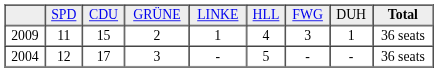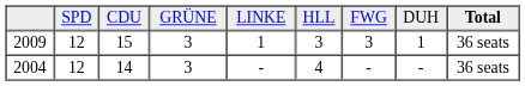 <table border="1" cellpadding="2" cellspacing="0" style="width:500px;">
 <tr style="background:#eee; text-align:center;">
 <td> </td>
 <td><a href='#'>SPD</a></td>
 <td><a href='#'>CDU</a></td>
 <td><a href='#'>GRÜNE</a></td>
 <td><a href='#'>LINKE</a></td>
 <td><a href='#'>HLL</a></td>
 <td><a href='#'>FWG</a></td>
 <td>DUH</td>
 <td><strong>Total</strong></td>
 </tr>
 <tr style="text-align:center;">
 <td>2009</td>
-<td>11</td>
+<td>12</td>
 <td>15</td>
-<td>2</td>
+<td>3</td>
 <td>1</td>
-<td>4</td>
+<td>3</td>
 <td>3</td>
 <td>1</td>
 <td>36 seats</td>
 </tr>
 <tr style="text-align:center;">
 <td>2004</td>
 <td>12</td>
-<td>17</td>
+<td>14</td>
 <td>3</td>
 <td>-</td>
-<td>5</td>
+<td>4</td>
 <td>-</td>
 <td>-</td>
 <td>36 seats</td>
 </tr>
 </table>
